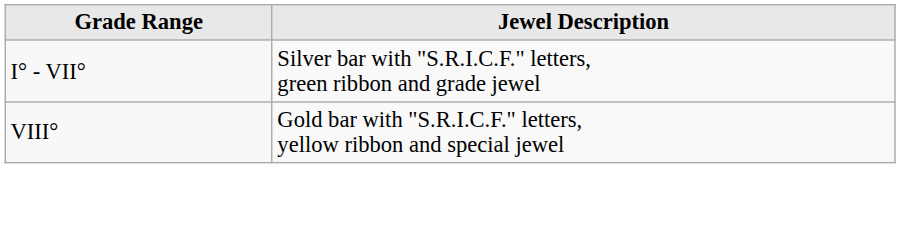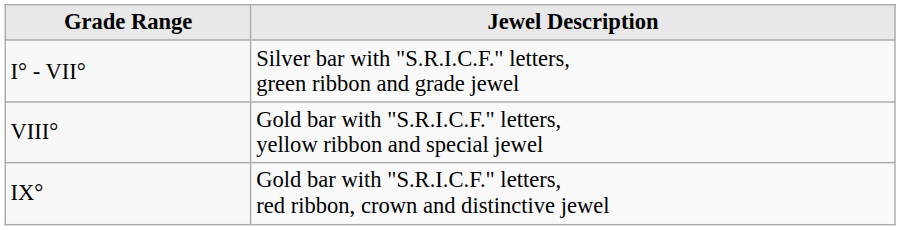 <table class="wikitable" style="width:50%; margin: 1em auto;">
 <tr>
 <th style="background:#E8E8E8;">Grade Range</th>
 <th style="background:#E8E8E8;">Jewel Description</th>
 </tr>
 <tr>
 <td style="background:#F8F8F8;">I° - VII°</td>
 <td>Silver bar with "S.R.I.C.F." letters,<br>green ribbon and grade jewel</td>
 </tr>
 <tr>
 <td style="background:#F8F8F8;">VIII°</td>
 <td>Gold bar with "S.R.I.C.F." letters,<br>yellow ribbon and special jewel</td>
 </tr>
+<tr>
+<td style="background:#F8F8F8;">IX°</td>
+<td>Gold bar with "S.R.I.C.F." letters,<br>red ribbon, crown and distinctive jewel</td>
+</tr>
 </table>
